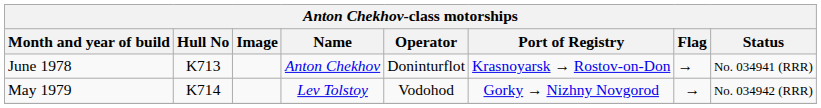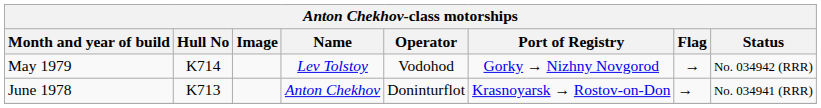 <table class="wikitable" style="text-align:center">
 <tr>
 <th colspan="8" style="text-align:center"><em>Anton Chekhov</em>-class motorships</th>
 </tr>
 <tr>
 <th align=Left>Month and year of build</th>
 <th>Hull No</th>
 <th>Image</th>
 <th>Name</th>
 <th>Operator</th>
 <th>Port of Registry</th>
 <th align=Left>Flag</th>
 <th>Status</th>
 </tr>
 <tr>
+<td align=Left>May 1979</td>
+<td>K714</td>
+<td></td>
+<td><em><a href='#'>Lev Tolstoy</a></em></td>
+<td>Vodohod</td>
+<td><a href='#'>Gorky</a> → <a href='#'>Nizhny Novgorod</a></td>
+<td> → </td>
+<td><small> No. 034942 (RRR)</small></td>
+</tr>
+<tr>
 <td align=Left>June 1978</td>
 <td>K713</td>
 <td></td>
 <td><em><a href='#'>Anton Chekhov</a></em></td>
 <td>Doninturflot</td>
 <td><a href='#'>Krasnoyarsk</a> → <a href='#'>Rostov-on-Don</a></td>
 <td align=Left> → </td>
 <td><small> No. 034941 (RRR) </small></td>
 </tr>
 <tr>
-<td align=Left>May 1979</td>
-<td>K714</td>
-<td></td>
-<td><em><a href='#'>Lev Tolstoy</a></em></td>
-<td>Vodohod</td>
-<td><a href='#'>Gorky</a> → <a href='#'>Nizhny Novgorod</a></td>
-<td> → </td>
-<td><small> No. 034942 (RRR)</small></td>
-</tr>
-<tr>
 </tr>
 </table>
